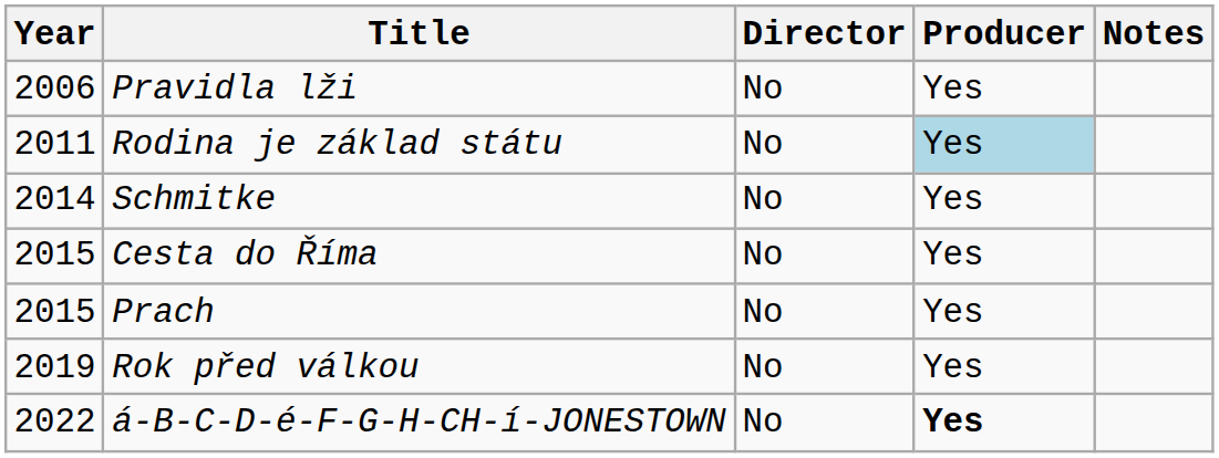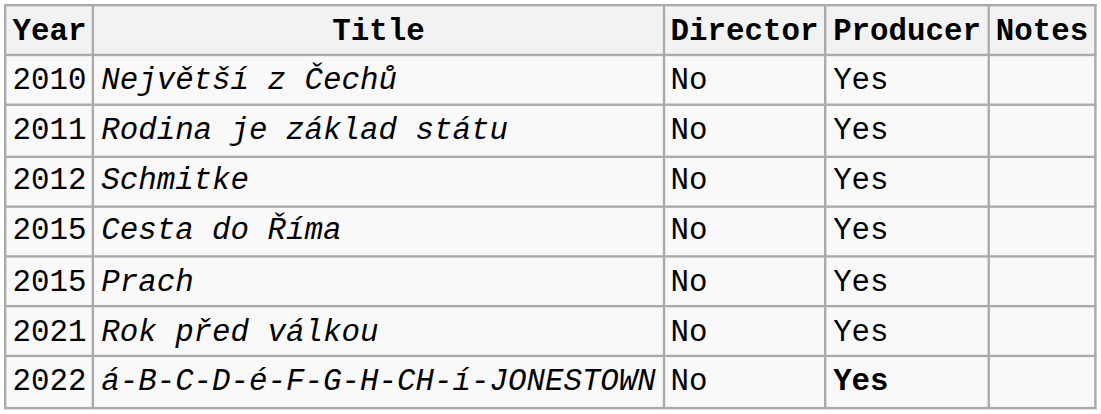 <table class="wikitable">
 <tr>
 <th>Year</th>
 <th>Title</th>
 <th>Director</th>
 <th>Producer</th>
 <th>Notes</th>
 </tr>
 <tr>
-<td>2006</td>
-<td><em>Pravidla lži</em></td>
+<td>2010</td>
+<td><em>Největší z Čechů</em></td>
 <td>No</td>
 <td>Yes</td>
 <td></td>
 </tr>
 <tr>
 <td>2011</td>
 <td><em>Rodina je základ státu</em></td>
 <td>No</td>
-<td style="background: lightblue;">Yes</td>
+<td>Yes</td>
 <td></td>
 </tr>
 <tr>
-<td>2014</td>
+<td>2012</td>
 <td><em>Schmitke</em></td>
 <td>No</td>
 <td>Yes</td>
 <td></td>
 </tr>
 <tr>
 <td>2015</td>
 <td><em>Cesta do Říma</em></td>
 <td>No</td>
 <td>Yes</td>
 <td></td>
 </tr>
 <tr>
 <td>2015</td>
 <td><em>Prach</em></td>
 <td>No</td>
 <td>Yes</td>
 <td></td>
 </tr>
 <tr>
-<td>2019</td>
+<td>2021</td>
 <td><em>Rok před válkou</em></td>
 <td>No</td>
 <td>Yes</td>
 <td></td>
 </tr>
 <tr>
 <td>2022</td>
 <td><em>á-B-C-D-é-F-G-H-CH-í-JONESTOWN</em></td>
 <td>No</td>
 <td><strong>Yes</strong></td>
 <td></td>
 </tr>
 </table>
